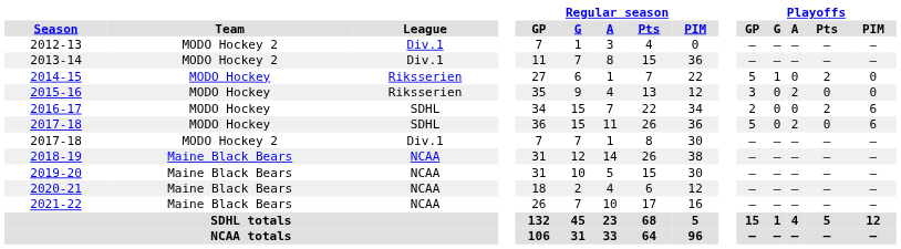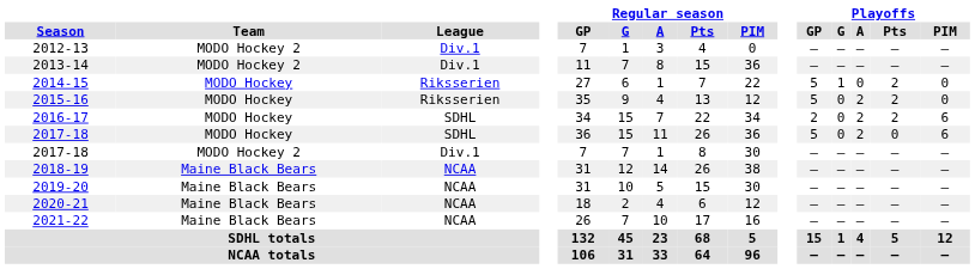 <table border="0" cellpadding="1" cellspacing="0" width="75%" style="text-align:center">
 <tr>
 <th colspan="3" bgcolor="#ffffff"> </th>
 <th rowspan="98" bgcolor="#ffffff"> </th>
 <th colspan="5"><a href='#'>Regular season</a></th>
 <th rowspan="98" bgcolor="#ffffff"> </th>
 <th colspan="5"><a href='#'>Playoffs</a></th>
 </tr>
 <tr bgcolor="#e0e0e0">
 <th><a href='#'>Season</a></th>
 <th>Team</th>
 <th>League</th>
 <th>GP</th>
 <th><a href='#'>G</a></th>
 <th><a href='#'>A</a></th>
 <th><a href='#'>Pts</a></th>
 <th><a href='#'>PIM</a></th>
 <th>GP</th>
 <th>G</th>
 <th>A</th>
 <th>Pts</th>
 <th>PIM</th>
 </tr>
 <tr>
 <td>2012-13</td>
 <td>MODO Hockey 2</td>
 <td><a href='#'>Div.1</a></td>
 <td>7</td>
 <td>1</td>
 <td>3</td>
 <td>4</td>
 <td>0</td>
 <td>–</td>
 <td>–</td>
 <td>–</td>
 <td>–</td>
 <td>–</td>
 </tr>
 <tr bgcolor="#f0f0f0">
 <td>2013-14</td>
 <td>MODO Hockey 2</td>
 <td>Div.1</td>
 <td>11</td>
 <td>7</td>
 <td>8</td>
 <td>15</td>
 <td>36</td>
 <td>–</td>
 <td>–</td>
 <td>–</td>
 <td>–</td>
 <td>–</td>
 </tr>
 <tr>
 <td><a href='#'>2014-15</a></td>
 <td><a href='#'>MODO Hockey</a></td>
 <td><a href='#'>Riksserien</a></td>
 <td>27</td>
 <td>6</td>
 <td>1</td>
 <td>7</td>
 <td>22</td>
 <td>5</td>
 <td>1</td>
 <td>0</td>
 <td>2</td>
 <td>0</td>
 </tr>
 <tr bgcolor="#f0f0f0">
 <td><a href='#'>2015-16</a></td>
 <td>MODO Hockey</td>
 <td>Riksserien</td>
 <td>35</td>
 <td>9</td>
 <td>4</td>
 <td>13</td>
 <td>12</td>
-<td>3</td>
+<td>5</td>
 <td>0</td>
 <td>2</td>
-<td>0</td>
+<td>2</td>
 <td>0</td>
 </tr>
 <tr>
 <td><a href='#'>2016-17</a></td>
 <td>MODO Hockey</td>
 <td>SDHL</td>
 <td>34</td>
 <td>15</td>
 <td>7</td>
 <td>22</td>
 <td>34</td>
 <td>2</td>
 <td>0</td>
-<td>0</td>
+<td>2</td>
 <td>2</td>
 <td>6</td>
 </tr>
 <tr bgcolor="#f0f0f0">
 <td><a href='#'>2017-18</a></td>
 <td>MODO Hockey</td>
 <td>SDHL</td>
 <td>36</td>
 <td>15</td>
 <td>11</td>
 <td>26</td>
 <td>36</td>
 <td>5</td>
 <td>0</td>
 <td>2</td>
 <td>0</td>
 <td>6</td>
 </tr>
 <tr>
 <td>2017-18</td>
 <td>MODO Hockey 2</td>
 <td>Div.1</td>
 <td>7</td>
 <td>7</td>
 <td>1</td>
 <td>8</td>
 <td>30</td>
 <td>–</td>
 <td>–</td>
 <td>–</td>
 <td>–</td>
 <td>–</td>
 </tr>
 <tr bgcolor="#f0f0f0">
 <td><a href='#'>2018-19</a></td>
 <td><a href='#'>Maine Black Bears</a></td>
 <td><a href='#'>NCAA</a></td>
 <td>31</td>
 <td>12</td>
 <td>14</td>
 <td>26</td>
 <td>38</td>
 <td>–</td>
 <td>–</td>
 <td>–</td>
 <td>–</td>
 <td>–</td>
 </tr>
 <tr>
 <td><a href='#'>2019-20</a></td>
 <td>Maine Black Bears</td>
 <td>NCAA</td>
 <td>31</td>
 <td>10</td>
 <td>5</td>
 <td>15</td>
 <td>30</td>
 <td>–</td>
 <td>–</td>
 <td>–</td>
 <td>–</td>
 <td>–</td>
 </tr>
 <tr bgcolor="#f0f0f0">
 <td><a href='#'>2020-21</a></td>
 <td>Maine Black Bears</td>
 <td>NCAA</td>
 <td>18</td>
 <td>2</td>
 <td>4</td>
 <td>6</td>
 <td>12</td>
 <td>–</td>
 <td>–</td>
 <td>–</td>
 <td>–</td>
 <td>–</td>
 </tr>
 <tr>
 <td><a href='#'>2021-22</a></td>
 <td>Maine Black Bears</td>
 <td>NCAA</td>
 <td>26</td>
 <td>7</td>
 <td>10</td>
 <td>17</td>
 <td>16</td>
 <td>–</td>
 <td>–</td>
 <td>–</td>
 <td>–</td>
 <td>–</td>
 </tr>
 <tr bgcolor="#e0e0e0">
 <th colspan="3">SDHL totals</th>
 <th>132</th>
 <th>45</th>
 <th>23</th>
 <th>68</th>
 <th>5</th>
 <th>15</th>
 <th>1</th>
 <th>4</th>
 <th>5</th>
 <th>12</th>
 </tr>
 <tr bgcolor="#e0e0e0">
 <th colspan="3">NCAA totals</th>
 <th>106</th>
 <th>31</th>
 <th>33</th>
 <th>64</th>
 <th>96</th>
 <th>–</th>
 <th>–</th>
 <th>–</th>
 <th>–</th>
 <th>–</th>
 </tr>
 </table>
